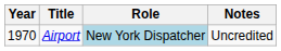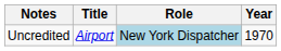 <table class="wikitable">
 <tr>
-<th>Year</th>
+<th>Notes</th>
 <th>Title</th>
 <th>Role</th>
-<th>Notes</th>
+<th>Year</th>
 </tr>
 <tr>
-<td>1970</td>
+<td>Uncredited</td>
 <td><em><a href='#'>Airport</a></em></td>
 <td style="background: lightblue;">New York Dispatcher</td>
-<td>Uncredited</td>
+<td>1970</td>
 </tr>
 </table>
